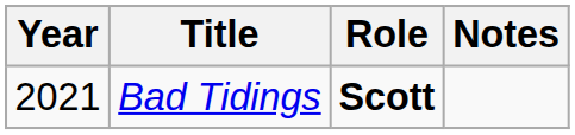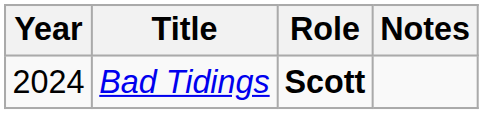 <table class="wikitable">
 <tr>
 <th>Year</th>
 <th>Title</th>
 <th>Role</th>
 <th class="unsortable">Notes</th>
 </tr>
 <tr>
-<td>2021</td>
+<td>2024</td>
 <td><em><a href='#'>Bad Tidings</a></em></td>
 <td><strong>Scott</strong></td>
 <td></td>
 </tr>
 </table>
